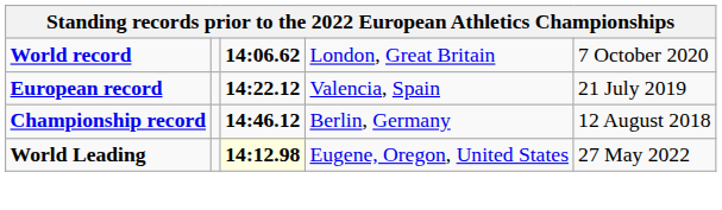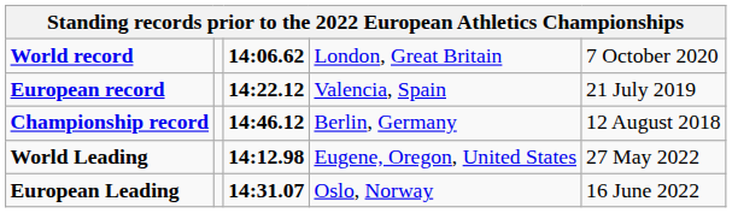 <table class="wikitable">
 <tr>
 <th colspan="5">Standing records prior to the 2022 European Athletics Championships</th>
 </tr>
 <tr>
 <td><strong><a href='#'>World record</a></strong></td>
 <td></td>
 <td><strong>14:06.62</strong></td>
 <td><a href='#'>London</a>, <a href='#'>Great Britain</a></td>
 <td>7 October 2020</td>
 </tr>
 <tr>
 <td><strong><a href='#'>European record</a></strong></td>
 <td></td>
 <td><strong>14:22.12</strong></td>
 <td><a href='#'>Valencia</a>, <a href='#'>Spain</a></td>
 <td>21 July 2019</td>
 </tr>
 <tr>
 <td><strong><a href='#'>Championship record</a></strong></td>
 <td></td>
 <td><strong>14:46.12</strong></td>
 <td><a href='#'>Berlin</a>, <a href='#'>Germany</a></td>
 <td>12 August 2018</td>
 </tr>
 <tr>
 <td><strong>World Leading</strong></td>
 <td></td>
-<td style="background: lightyellow;"><strong> 14:12.98 </strong></td>
+<td><strong> 14:12.98 </strong></td>
 <td><a href='#'>Eugene, Oregon</a>, <a href='#'>United States</a></td>
 <td>27 May 2022</td>
 </tr>
+<tr>
+<td><strong>European Leading</strong></td>
+<td></td>
+<td><strong> 14:31.07 </strong></td>
+<td><a href='#'>Oslo</a>, <a href='#'>Norway</a></td>
+<td>16 June 2022</td>
+</tr>
 </table>
